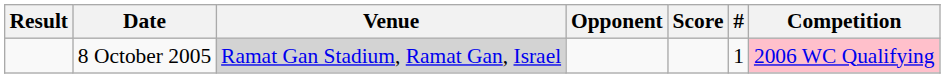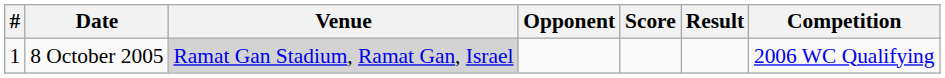 <table class="wikitable">
 <tr>
-<th>Result</th>
+<th>#</th>
 <th>Date</th>
 <th>Venue</th>
 <th>Opponent</th>
 <th>Score</th>
-<th>#</th>
+<th>Result</th>
 <th>Competition</th>
 </tr>
 <tr>
-<td></td>
+<td>1</td>
 <td>8 October 2005</td>
 <td style="background: lightgrey;"><a href='#'>Ramat Gan Stadium</a>, <a href='#'>Ramat Gan</a>, <a href='#'>Israel</a></td>
 <td></td>
 <td></td>
-<td>1</td>
-<td style="background: pink;"><a href='#'>2006 WC Qualifying</a></td>
+<td></td>
+<td><a href='#'>2006 WC Qualifying</a></td>
 </tr>
 </table>
